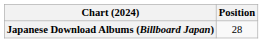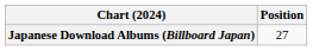 <table class="wikitable plainrowheaders" style="text-align:center">
 <tr>
 <th scope="col">Chart (2024)</th>
 <th scope="col">Position</th>
 </tr>
 <tr>
 <th scope="row">Japanese Download Albums (<em>Billboard Japan</em>)</th>
-<td>28</td>
+<td>27</td>
 </tr>
 </table>
